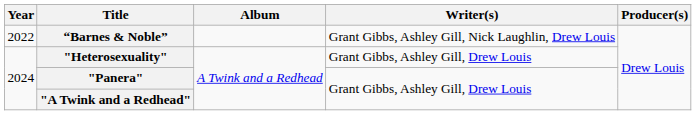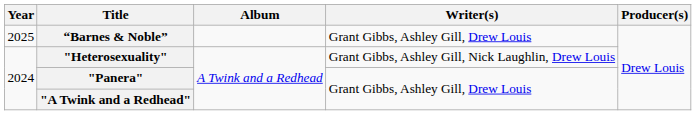 <table class="wikitable plainrowheaders" style="text-align:left;">
 <tr>
 <th scope="col">Year</th>
 <th scope="col">Title</th>
 <th scope="col">Album</th>
 <th scope="col">Writer(s)</th>
 <th scope="col">Producer(s)</th>
 </tr>
 <tr>
-<td>2022</td>
+<td>2025</td>
 <th scope="row">“Barnes & Noble”</th>
 <td></td>
-<td rowspan="1">Grant Gibbs, Ashley Gill, Nick Laughlin, <a href='#'>Drew Louis</a></td>
+<td>Grant Gibbs, Ashley Gill, <a href='#'>Drew Louis</a></td>
 <td rowspan="4"><a href='#'>Drew Louis</a></td>
 </tr>
 <tr>
 <td rowspan="3">2024</td>
 <th scope="row">"Heterosexuality"</th>
 <td rowspan="3"><em><a href='#'>A Twink and a Redhead</a></em></td>
-<td>Grant Gibbs, Ashley Gill, <a href='#'>Drew Louis</a></td>
+<td rowspan="1">Grant Gibbs, Ashley Gill, Nick Laughlin, <a href='#'>Drew Louis</a></td>
 </tr>
 <tr>
 <th scope="row">"Panera"</th>
 <td rowspan="2">Grant Gibbs, Ashley Gill, <a href='#'>Drew Louis</a></td>
 </tr>
 <tr>
 <th scope="row">"A Twink and a Redhead"</th>
 </tr>
 </table>
